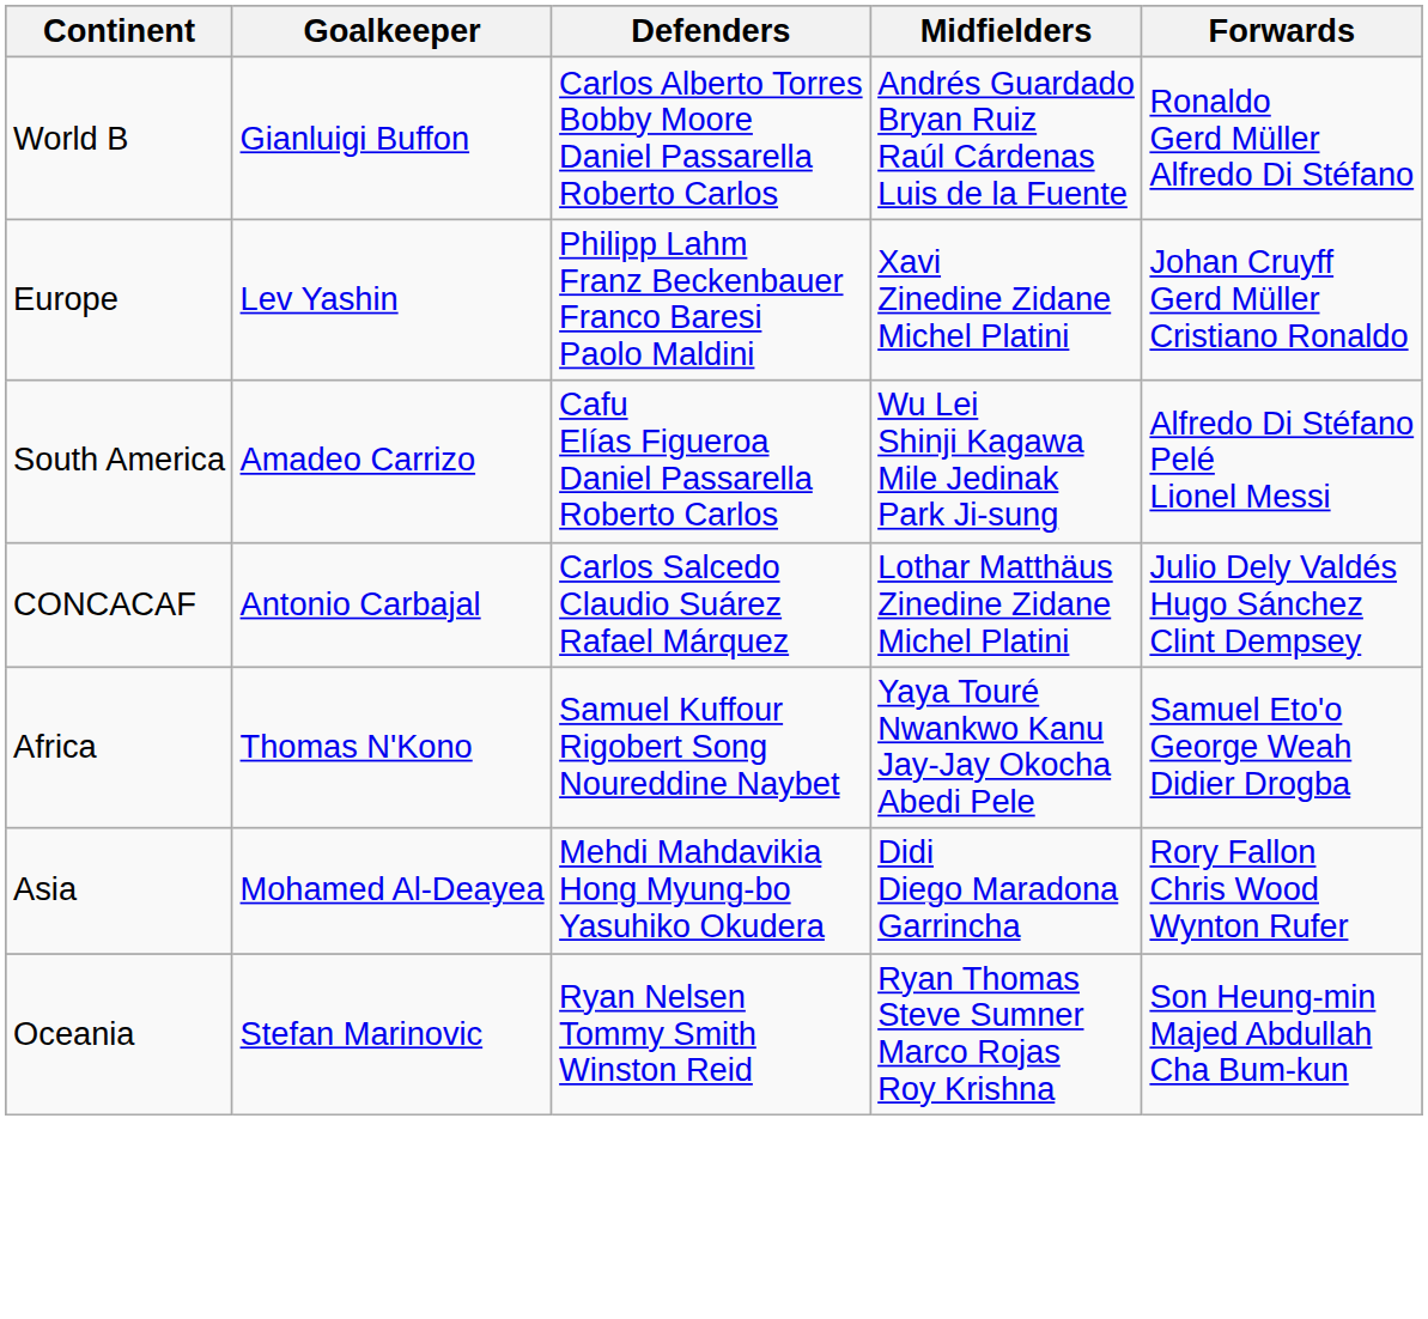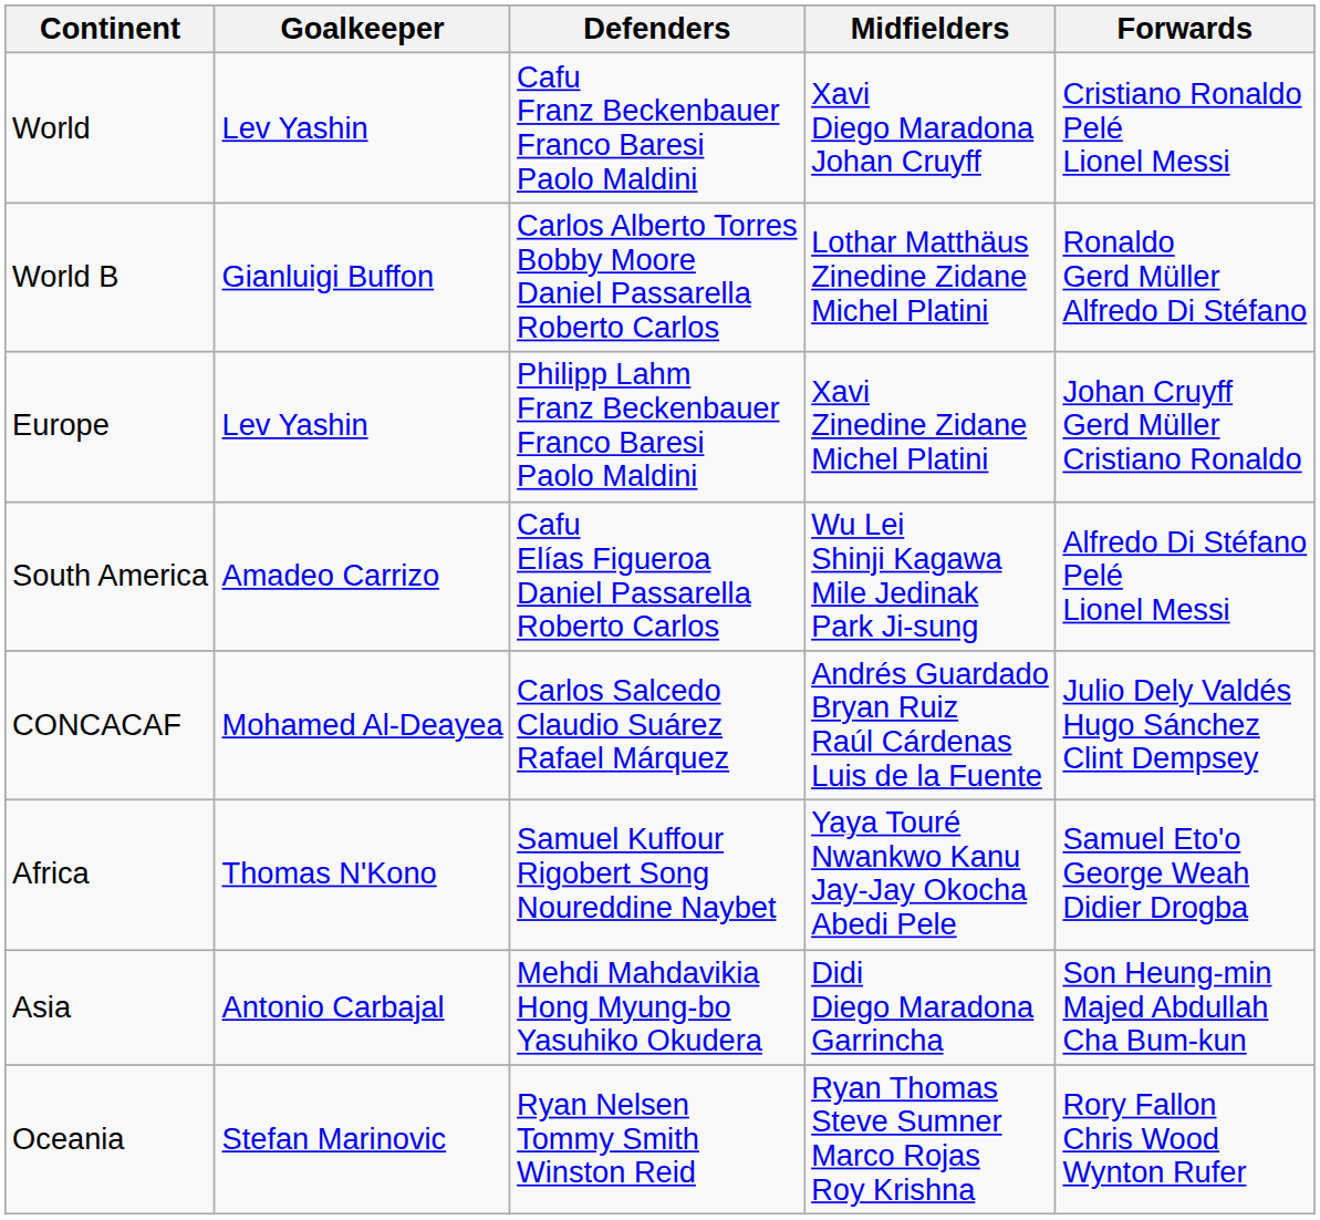 <table class="wikitable">
 <tr>
 <th>Continent</th>
 <th>Goalkeeper</th>
 <th>Defenders</th>
 <th>Midfielders</th>
 <th>Forwards</th>
 </tr>
 <tr>
+<td>World</td>
+<td> <a href='#'>Lev Yashin</a></td>
+<td> <a href='#'>Cafu</a><br> <a href='#'>Franz Beckenbauer</a><br> <a href='#'>Franco Baresi</a><br> <a href='#'>Paolo Maldini</a></td>
+<td> <a href='#'>Xavi</a><br> <a href='#'>Diego Maradona</a><br> <a href='#'>Johan Cruyff</a></td>
+<td> <a href='#'>Cristiano Ronaldo</a><br> <a href='#'>Pelé</a><br> <a href='#'>Lionel Messi</a></td>
+</tr>
+<tr>
 <td>World B</td>
 <td> <a href='#'>Gianluigi Buffon</a></td>
 <td> <a href='#'>Carlos Alberto Torres</a><br> <a href='#'>Bobby Moore</a><br> <a href='#'>Daniel Passarella</a><br> <a href='#'>Roberto Carlos</a></td>
-<td> <a href='#'>Andrés Guardado</a><br> <a href='#'>Bryan Ruiz</a><br> <a href='#'>Raúl Cárdenas</a><br> <a href='#'>Luis de la Fuente</a></td>
+<td> <a href='#'>Lothar Matthäus</a><br> <a href='#'>Zinedine Zidane</a><br> <a href='#'>Michel Platini</a></td>
 <td> <a href='#'>Ronaldo</a><br> <a href='#'>Gerd Müller</a><br> <a href='#'>Alfredo Di Stéfano</a></td>
 </tr>
 <tr>
 <td>Europe</td>
 <td> <a href='#'>Lev Yashin</a></td>
 <td> <a href='#'>Philipp Lahm</a><br> <a href='#'>Franz Beckenbauer</a><br> <a href='#'>Franco Baresi</a><br> <a href='#'>Paolo Maldini</a></td>
 <td> <a href='#'>Xavi</a><br> <a href='#'>Zinedine Zidane</a><br> <a href='#'>Michel Platini</a></td>
 <td> <a href='#'>Johan Cruyff</a><br> <a href='#'>Gerd Müller</a><br> <a href='#'>Cristiano Ronaldo</a></td>
 </tr>
 <tr>
 <td>South America</td>
 <td> <a href='#'>Amadeo Carrizo</a></td>
 <td> <a href='#'>Cafu</a><br> <a href='#'>Elías Figueroa</a><br> <a href='#'>Daniel Passarella</a><br> <a href='#'>Roberto Carlos</a></td>
 <td> <a href='#'>Wu Lei</a><br> <a href='#'>Shinji Kagawa</a><br> <a href='#'>Mile Jedinak</a><br> <a href='#'>Park Ji-sung</a></td>
 <td> <a href='#'>Alfredo Di Stéfano</a><br> <a href='#'>Pelé</a><br> <a href='#'>Lionel Messi</a></td>
 </tr>
 <tr>
 <td>CONCACAF</td>
-<td> <a href='#'>Antonio Carbajal</a></td>
+<td> <a href='#'>Mohamed Al-Deayea</a></td>
 <td> <a href='#'>Carlos Salcedo</a><br> <a href='#'>Claudio Suárez</a><br> <a href='#'>Rafael Márquez</a></td>
-<td> <a href='#'>Lothar Matthäus</a><br> <a href='#'>Zinedine Zidane</a><br> <a href='#'>Michel Platini</a></td>
+<td> <a href='#'>Andrés Guardado</a><br> <a href='#'>Bryan Ruiz</a><br> <a href='#'>Raúl Cárdenas</a><br> <a href='#'>Luis de la Fuente</a></td>
 <td> <a href='#'>Julio Dely Valdés</a><br> <a href='#'>Hugo Sánchez</a><br> <a href='#'>Clint Dempsey</a></td>
 </tr>
 <tr>
 <td>Africa</td>
 <td> <a href='#'>Thomas N'Kono</a></td>
 <td> <a href='#'>Samuel Kuffour</a><br> <a href='#'>Rigobert Song</a><br> <a href='#'>Noureddine Naybet</a></td>
 <td> <a href='#'>Yaya Touré</a><br> <a href='#'>Nwankwo Kanu</a><br> <a href='#'>Jay-Jay Okocha</a><br> <a href='#'>Abedi Pele</a></td>
 <td> <a href='#'>Samuel Eto'o</a><br> <a href='#'>George Weah</a><br> <a href='#'>Didier Drogba</a></td>
 </tr>
 <tr>
 <td>Asia</td>
-<td> <a href='#'>Mohamed Al-Deayea</a></td>
+<td> <a href='#'>Antonio Carbajal</a></td>
 <td> <a href='#'>Mehdi Mahdavikia</a><br> <a href='#'>Hong Myung-bo</a><br> <a href='#'>Yasuhiko Okudera</a></td>
 <td> <a href='#'>Didi</a><br> <a href='#'>Diego Maradona</a><br> <a href='#'>Garrincha</a></td>
-<td> <a href='#'>Rory Fallon</a><br> <a href='#'>Chris Wood</a><br> <a href='#'>Wynton Rufer</a></td>
+<td> <a href='#'>Son Heung-min</a><br> <a href='#'>Majed Abdullah</a><br> <a href='#'>Cha Bum-kun</a></td>
 </tr>
 <tr>
 <td>Oceania</td>
 <td> <a href='#'>Stefan Marinovic</a></td>
 <td> <a href='#'>Ryan Nelsen</a><br> <a href='#'>Tommy Smith</a><br> <a href='#'>Winston Reid</a></td>
 <td> <a href='#'>Ryan Thomas</a><br> <a href='#'>Steve Sumner</a><br> <a href='#'>Marco Rojas</a><br> <a href='#'>Roy Krishna</a></td>
-<td> <a href='#'>Son Heung-min</a><br> <a href='#'>Majed Abdullah</a><br> <a href='#'>Cha Bum-kun</a></td>
+<td> <a href='#'>Rory Fallon</a><br> <a href='#'>Chris Wood</a><br> <a href='#'>Wynton Rufer</a></td>
 </tr>
 </table>
